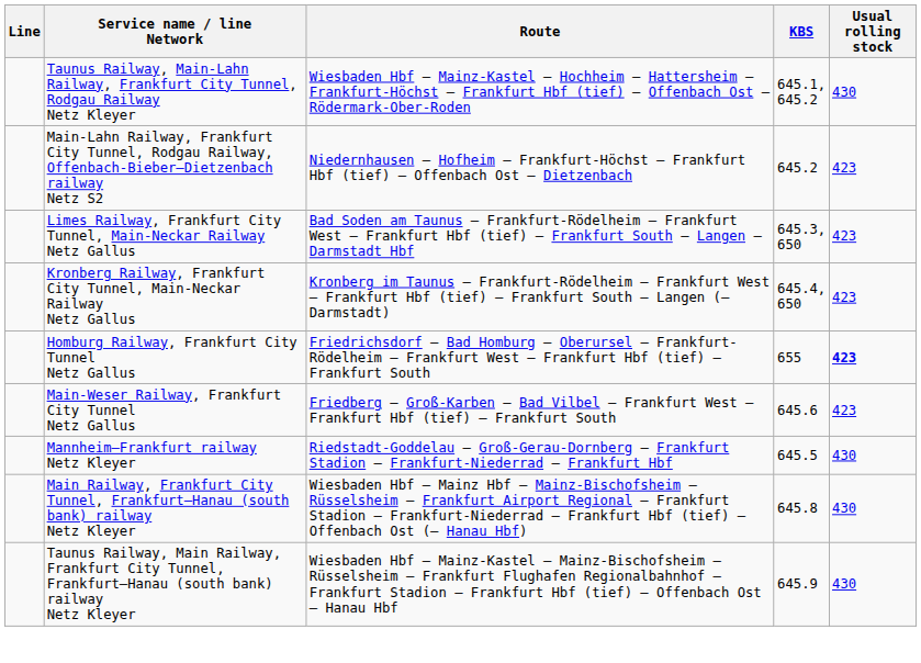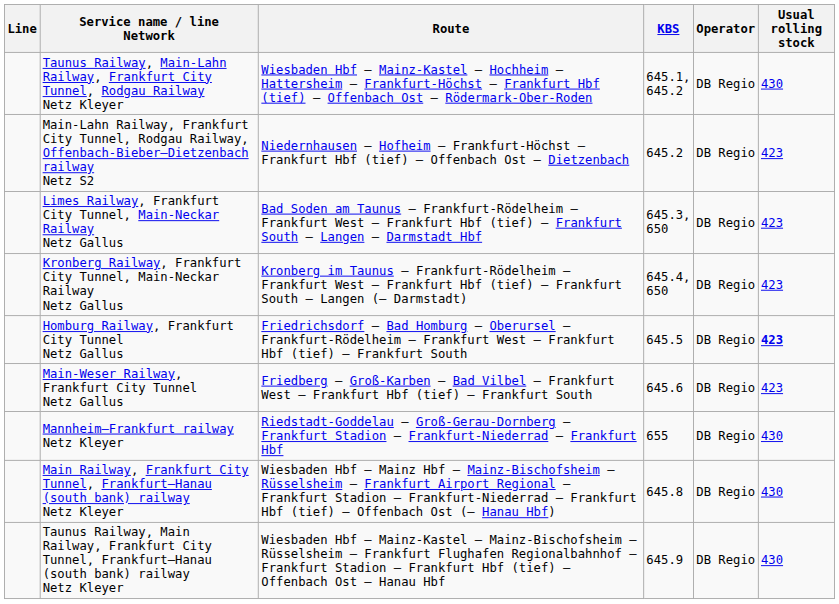 <table class="wikitable" style="width:100%;">
 <tr>
 <th>Line</th>
 <th>Service name / line<br>Network</th>
 <th>Route</th>
 <th style="width:20px;"><a href='#'>KBS</a></th>
+<th>Operator</th>
 <th>Usual rolling stock</th>
 </tr>
 <tr>
 <td style="font-size:111%;"></td>
 <td><a href='#'>Taunus Railway</a>, <a href='#'>Main-Lahn Railway</a>, <a href='#'>Frankfurt City Tunnel</a>, <a href='#'>Rodgau Railway</a><br>Netz Kleyer</td>
 <td><a href='#'>Wiesbaden Hbf</a> – <a href='#'>Mainz-Kastel</a> – <a href='#'>Hochheim</a> – <a href='#'>Hattersheim</a> – <a href='#'>Frankfurt-Höchst</a> – <a href='#'>Frankfurt Hbf (tief)</a> – <a href='#'>Offenbach Ost</a> – <a href='#'>Rödermark-Ober-Roden</a></td>
 <td>645.1, 645.2</td>
+<td>DB Regio</td>
 <td><a href='#'>430</a></td>
 </tr>
 <tr>
 <td style="font-size:111%;"></td>
 <td>Main-Lahn Railway, Frankfurt City Tunnel, Rodgau Railway, <a href='#'>Offenbach-Bieber–Dietzenbach railway</a><br>Netz S2</td>
 <td><a href='#'>Niedernhausen</a> – <a href='#'>Hofheim</a> – Frankfurt-Höchst – Frankfurt Hbf (tief) – Offenbach Ost – <a href='#'>Dietzenbach</a></td>
 <td>645.2</td>
+<td>DB Regio</td>
 <td><a href='#'>423</a></td>
 </tr>
 <tr>
 <td style="font-size:111%;"></td>
 <td><a href='#'>Limes Railway</a>, Frankfurt City Tunnel, <a href='#'>Main-Neckar Railway</a><br>Netz Gallus</td>
 <td><a href='#'>Bad Soden am Taunus</a> – Frankfurt-Rödelheim – Frankfurt West – Frankfurt Hbf (tief) – <a href='#'>Frankfurt South</a> – <a href='#'>Langen</a> – <a href='#'>Darmstadt Hbf</a></td>
 <td>645.3, 650</td>
+<td>DB Regio</td>
 <td><a href='#'>423</a></td>
 </tr>
 <tr>
 <td style="font-size:111%;"></td>
 <td><a href='#'>Kronberg Railway</a>, Frankfurt City Tunnel, Main-Neckar Railway<br>Netz Gallus</td>
 <td><a href='#'>Kronberg im Taunus</a> – Frankfurt-Rödelheim – Frankfurt West – Frankfurt Hbf (tief) – Frankfurt South – Langen (– Darmstadt)</td>
 <td>645.4, 650</td>
+<td>DB Regio</td>
 <td><a href='#'>423</a></td>
 </tr>
 <tr>
 <td style="font-size:111%;"></td>
 <td><a href='#'>Homburg Railway</a>, Frankfurt City Tunnel<br>Netz Gallus</td>
 <td><a href='#'>Friedrichsdorf</a> – <a href='#'>Bad Homburg</a> – <a href='#'>Oberursel</a> – Frankfurt-Rödelheim – Frankfurt West – Frankfurt Hbf (tief) – Frankfurt South</td>
-<td>655</td>
+<td>645.5</td>
+<td>DB Regio</td>
 <td><strong><a href='#'>423</a></strong></td>
 </tr>
 <tr>
 <td style="font-size:111%;"></td>
 <td><a href='#'>Main-Weser Railway</a>, Frankfurt City Tunnel<br>Netz Gallus</td>
 <td><a href='#'>Friedberg</a> – <a href='#'>Groß-Karben</a> – <a href='#'>Bad Vilbel</a> – Frankfurt West – Frankfurt Hbf (tief) – Frankfurt South</td>
 <td>645.6</td>
+<td>DB Regio</td>
 <td><a href='#'>423</a></td>
 </tr>
 <tr>
 <td style="font-size:111%;"></td>
 <td><a href='#'>Mannheim–Frankfurt railway</a><br>Netz Kleyer</td>
 <td><a href='#'>Riedstadt-Goddelau</a> – <a href='#'>Groß-Gerau-Dornberg</a> – <a href='#'>Frankfurt Stadion</a> – <a href='#'>Frankfurt-Niederrad</a> – <a href='#'>Frankfurt Hbf</a></td>
-<td>645.5</td>
+<td>655</td>
+<td>DB Regio</td>
 <td><a href='#'>430</a></td>
 </tr>
 <tr>
 <td style="font-size:111%;"></td>
 <td><a href='#'>Main Railway</a>, <a href='#'>Frankfurt City Tunnel</a>, <a href='#'>Frankfurt–Hanau (south bank) railway</a><br>Netz Kleyer</td>
 <td>Wiesbaden Hbf – Mainz Hbf – <a href='#'>Mainz-Bischofsheim</a> – <a href='#'>Rüsselsheim</a> – <a href='#'>Frankfurt Airport Regional</a> – Frankfurt Stadion – Frankfurt-Niederrad – Frankfurt Hbf (tief) – Offenbach Ost (– <a href='#'>Hanau Hbf</a>)</td>
 <td>645.8</td>
+<td>DB Regio</td>
 <td><a href='#'>430</a></td>
 </tr>
 <tr>
 <td style="font-size:111%;"></td>
 <td>Taunus Railway, Main Railway, Frankfurt City Tunnel, Frankfurt–Hanau (south bank) railway<br>Netz Kleyer</td>
 <td>Wiesbaden Hbf – Mainz-Kastel – Mainz-Bischofsheim – Rüsselsheim – Frankfurt Flughafen Regionalbahnhof – Frankfurt Stadion – Frankfurt Hbf (tief) – Offenbach Ost – Hanau Hbf</td>
 <td>645.9</td>
+<td>DB Regio</td>
 <td><a href='#'>430</a></td>
 </tr>
 </table>
